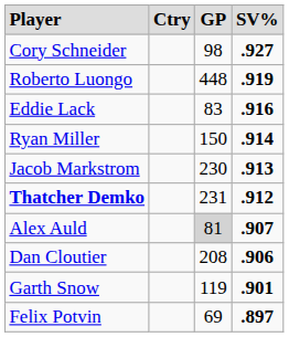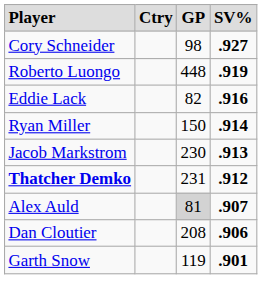 <table class="wikitable">
 <tr align="center" style="font-weight:bold; background-color:#dddddd;" |>
 <td align="left">Player</td>
 <td>Ctry</td>
 <td>GP</td>
 <td>SV%</td>
 </tr>
 <tr align="center">
 <td align="left"><a href='#'>Cory Schneider</a></td>
 <td></td>
 <td>98</td>
 <td><strong>.927</strong></td>
 </tr>
 <tr align="center">
 <td align="left"><a href='#'>Roberto Luongo</a></td>
 <td></td>
 <td>448</td>
 <td><strong>.919</strong></td>
 </tr>
 <tr align="center">
 <td align="left"><a href='#'>Eddie Lack</a></td>
 <td></td>
-<td>83</td>
+<td>82</td>
 <td><strong>.916</strong></td>
 </tr>
 <tr align="center">
 <td align="left"><a href='#'>Ryan Miller</a></td>
 <td></td>
 <td>150</td>
 <td><strong>.914</strong></td>
 </tr>
 <tr align="center">
 <td align="left"><a href='#'>Jacob Markstrom</a></td>
 <td></td>
 <td>230</td>
 <td><strong>.913</strong></td>
 </tr>
 <tr align="center">
 <td align="left"><strong><a href='#'>Thatcher Demko</a></strong></td>
 <td></td>
 <td>231</td>
 <td><strong>.912</strong></td>
 </tr>
 <tr align="center">
 <td align="left"><a href='#'>Alex Auld</a></td>
 <td></td>
 <td style="background: lightgrey;">81</td>
 <td><strong>.907</strong></td>
 </tr>
 <tr align="center">
 <td align="left"><a href='#'>Dan Cloutier</a></td>
 <td></td>
 <td>208</td>
 <td><strong>.906</strong></td>
 </tr>
 <tr align="center">
 <td align="left"><a href='#'>Garth Snow</a></td>
 <td></td>
 <td>119</td>
 <td><strong>.901</strong></td>
 </tr>
-<tr align="center">
-<td align="left"><a href='#'>Felix Potvin</a></td>
-<td></td>
-<td>69</td>
-<td><strong>.897</strong></td>
-</tr>
 </table>
